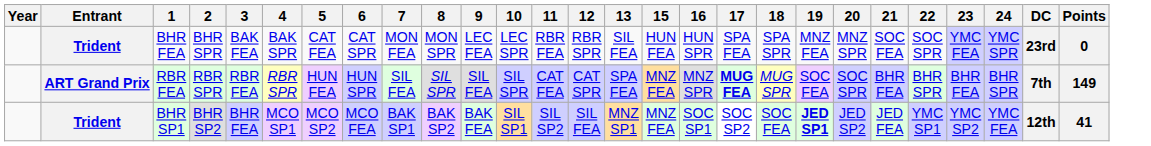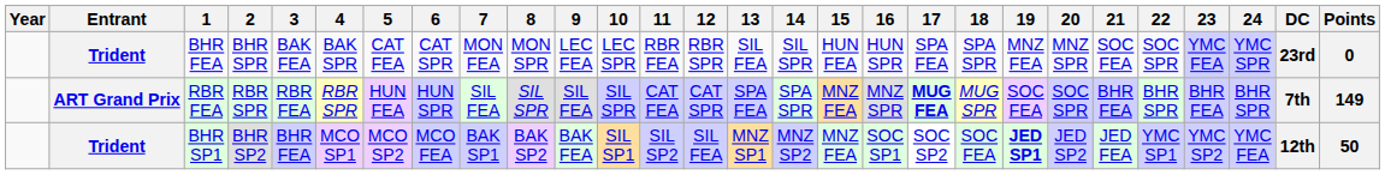 <table class="wikitable" style="text-align:center; font-size:85%">
 <tr>
 <th>Year</th>
 <th>Entrant</th>
 <th>1</th>
 <th>2</th>
 <th>3</th>
 <th>4</th>
 <th>5</th>
 <th>6</th>
 <th>7</th>
 <th>8</th>
 <th>9</th>
 <th>10</th>
 <th>11</th>
 <th>12</th>
 <th>13</th>
+<th>14</th>
 <th>15</th>
 <th>16</th>
 <th>17</th>
 <th>18</th>
 <th>19</th>
 <th>20</th>
 <th>21</th>
 <th>22</th>
 <th>23</th>
 <th>24</th>
 <th>DC</th>
 <th>Points</th>
 </tr>
 <tr>
 <td></td>
 <th><a href='#'>Trident</a></th>
 <td style="background:#;"><a href='#'>BHR<br>FEA</a></td>
 <td style="background:#;"><a href='#'>BHR<br>SPR</a></td>
 <td style="background:#;"><a href='#'>BAK<br>FEA</a></td>
 <td style="background:#;"><a href='#'>BAK<br>SPR</a></td>
 <td style="background:#;"><a href='#'>CAT<br>FEA</a></td>
 <td style="background:#;"><a href='#'>CAT<br>SPR</a></td>
 <td style="background:#;"><a href='#'>MON<br>FEA</a></td>
 <td style="background:#;"><a href='#'>MON<br>SPR</a></td>
 <td style="background:#;"><a href='#'>LEC<br>FEA</a></td>
 <td style="background:#;"><a href='#'>LEC<br>SPR</a></td>
 <td style="background:#;"><a href='#'>RBR<br>FEA</a></td>
 <td style="background:#;"><a href='#'>RBR<br>SPR</a></td>
 <td style="background:#;"><a href='#'>SIL<br>FEA</a></td>
+<td style="background:#;"><a href='#'>SIL<br>SPR</a></td>
 <td style="background:#;"><a href='#'>HUN<br>FEA</a></td>
 <td style="background:#;"><a href='#'>HUN<br>SPR</a></td>
 <td style="background:#;"><a href='#'>SPA<br>FEA</a></td>
 <td style="background:#;"><a href='#'>SPA<br>SPR</a></td>
 <td style="background:#;"><a href='#'>MNZ<br>FEA</a></td>
 <td style="background:#;"><a href='#'>MNZ<br>SPR</a></td>
 <td style="background:#;"><a href='#'>SOC<br>FEA</a></td>
 <td style="background:#;"><a href='#'>SOC<br>SPR</a></td>
 <td style="background:#CFCFFF;"><a href='#'>YMC<br>FEA</a><br></td>
 <td style="background:#CFCFFF;"><a href='#'>YMC<br>SPR</a><br></td>
 <th>23rd</th>
 <th>0</th>
 </tr>
 <tr>
 <td></td>
 <th nowrap><a href='#'>ART Grand Prix</a></th>
 <td style="background:#DFFFDF;"><a href='#'>RBR<br>FEA</a><br></td>
 <td style="background:#DFFFDF;"><a href='#'>RBR<br>SPR</a><br></td>
 <td style="background:#DFFFDF;"><a href='#'>RBR<br>FEA</a><br></td>
 <td style="background:#FFFFBF;"><em><a href='#'>RBR<br>SPR</a></em><br></td>
 <td style="background:#EFCFFF;"><a href='#'>HUN<br>FEA</a><br></td>
 <td style="background:#CFCFFF;"><a href='#'>HUN<br>SPR</a><br></td>
 <td style="background:#DFFFDF;"><a href='#'>SIL<br>FEA</a><br></td>
 <td style="background:#DFDFDF;"><em><a href='#'>SIL<br>SPR</a></em><br></td>
 <td style="background:#DFDFDF;"><a href='#'>SIL<br>FEA</a><br></td>
 <td style="background:#CFCFFF;"><a href='#'>SIL<br>SPR</a><br></td>
 <td style="background:#CFCFFF;"><a href='#'>CAT<br>FEA</a><br></td>
 <td style="background:#CFCFFF;"><a href='#'>CAT<br>SPR</a><br></td>
 <td style="background:#CFCFFF;"><a href='#'>SPA<br>FEA</a><br></td>
+<td style="background:#DFFFDF;"><a href='#'>SPA<br>SPR</a><br></td>
 <td style="background:#FFDF9F;"><a href='#'>MNZ<br>FEA</a><br></td>
 <td style="background:#DFDFDF;"><a href='#'>MNZ<br>SPR</a><br></td>
 <td style="background:#DFFFDF;"><strong><a href='#'>MUG<br>FEA</a></strong><br></td>
 <td style="background:#FFFFBF;"><em><a href='#'>MUG<br>SPR</a></em><br></td>
 <td style="background:#EFCFFF;"><a href='#'>SOC<br>FEA</a><br></td>
 <td style="background:#CFCFFF;"><a href='#'>SOC<br>SPR</a><br></td>
 <td style="background:#CFCFFF;"><a href='#'>BHR<br>FEA</a><br></td>
 <td style="background:#DFFFDF;"><a href='#'>BHR<br>SPR</a><br></td>
 <td style="background:#CFCFFF;"><a href='#'>BHR<br>FEA</a><br></td>
 <td style="background:#CFCFFF;"><a href='#'>BHR<br>SPR</a><br></td>
 <th>7th</th>
 <th>149</th>
 </tr>
 <tr>
 <td></td>
 <th><a href='#'>Trident</a></th>
 <td style="background:#DFFFDF;"><a href='#'>BHR<br>SP1</a><br></td>
 <td style="background:#DFDFDF;"><a href='#'>BHR<br>SP2</a><br></td>
 <td style="background:#CFCFFF;"><a href='#'>BHR<br>FEA</a><br></td>
 <td style="background:#EFCFFF;"><a href='#'>MCO<br>SP1</a><br></td>
 <td style="background:#EFCFFF;"><a href='#'>MCO<br>SP2</a><br></td>
 <td style="background:#CFCFFF;"><a href='#'>MCO<br>FEA</a><br></td>
 <td style="background:#CFCFFF;"><a href='#'>BAK<br>SP1</a><br></td>
 <td style="background:#EFCFFF;"><a href='#'>BAK<br>SP2</a><br></td>
 <td style="background:#DFFFDF;"><a href='#'>BAK<br>FEA</a><br></td>
 <td style="background:#FFDF9F;"><a href='#'>SIL<br>SP1</a><br></td>
 <td style="background:#CFCFFF;"><a href='#'>SIL<br>SP2</a><br></td>
 <td style="background:#CFCFFF;"><a href='#'>SIL<br>FEA</a><br></td>
 <td style="background:#FFDF9F;"><a href='#'>MNZ<br>SP1</a><br></td>
+<td style="background:#CFCFFF;"><a href='#'>MNZ<br>SP2</a><br></td>
 <td style="background:#DFFFDF;"><a href='#'>MNZ<br>FEA</a><br></td>
 <td style="background:#DFFFDF;"><a href='#'>SOC<br>SP1</a><br></td>
 <td style="background:#FFFFFF;"><a href='#'>SOC<br>SP2</a><br></td>
 <td style="background:#DFFFDF;"><a href='#'>SOC<br>FEA</a><br></td>
 <td style="background:#DFFFDF;"><strong><a href='#'>JED<br>SP1</a><br></strong></td>
 <td style="background:#CFCFFF;"><a href='#'>JED<br>SP2</a><br></td>
 <td style="background:#DFFFDF;"><a href='#'>JED<br>FEA</a><br></td>
 <td style="background:#CFCFFF;"><a href='#'>YMC<br>SP1</a><br></td>
 <td style="background:#CFCFFF;"><a href='#'>YMC<br>SP2</a><br></td>
 <td style="background:#CFCFFF;"><a href='#'>YMC<br>FEA</a><br></td>
 <th>12th</th>
-<th>41</th>
+<th>50</th>
 </tr>
 </table>
